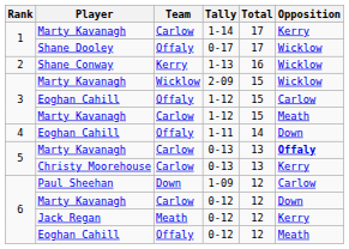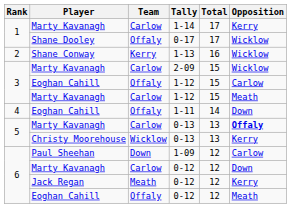 <table class="wikitable">
 <tr>
 <th>Rank</th>
 <th>Player</th>
 <th>Team</th>
 <th>Tally</th>
 <th>Total</th>
 <th>Opposition</th>
 </tr>
 <tr>
 <td rowspan=2 align=center>1</td>
 <td><a href='#'>Marty Kavanagh</a></td>
 <td><a href='#'>Carlow</a></td>
 <td align=center>1-14</td>
 <td align=center>17</td>
 <td><a href='#'>Kerry</a></td>
 </tr>
 <tr>
 <td><a href='#'>Shane Dooley</a></td>
 <td><a href='#'>Offaly</a></td>
 <td align=center>0-17</td>
 <td align=center>17</td>
 <td><a href='#'>Wicklow</a></td>
 </tr>
 <tr>
 <td rowspan=1 align=center>2</td>
 <td><a href='#'>Shane Conway</a></td>
 <td><a href='#'>Kerry</a></td>
 <td align=center>1-13</td>
 <td align=center>16</td>
 <td><a href='#'>Wicklow</a></td>
 </tr>
 <tr>
 <td rowspan=3 align=center>3</td>
 <td><a href='#'>Marty Kavanagh</a></td>
-<td><a href='#'>Wicklow</a></td>
+<td><a href='#'>Carlow</a></td>
 <td align=center>2-09</td>
 <td align=center>15</td>
 <td><a href='#'>Wicklow</a></td>
 </tr>
 <tr>
 <td><a href='#'>Eoghan Cahill</a></td>
 <td><a href='#'>Offaly</a></td>
 <td align=center>1-12</td>
 <td align=center>15</td>
 <td><a href='#'>Carlow</a></td>
 </tr>
 <tr>
 <td><a href='#'>Marty Kavanagh</a></td>
 <td><a href='#'>Carlow</a></td>
 <td align=center>1-12</td>
 <td align=center>15</td>
 <td><a href='#'>Meath</a></td>
 </tr>
 <tr>
 <td rowspan=1 align=center>4</td>
 <td><a href='#'>Eoghan Cahill</a></td>
 <td><a href='#'>Offaly</a></td>
 <td align=center>1-11</td>
 <td align=center>14</td>
 <td><a href='#'>Down</a></td>
 </tr>
 <tr>
 <td rowspan=2 align=center>5</td>
 <td><a href='#'>Marty Kavanagh</a></td>
 <td><a href='#'>Carlow</a></td>
 <td align=center>0-13</td>
 <td align=center>13</td>
 <td><strong><a href='#'>Offaly</a></strong></td>
 </tr>
 <tr>
 <td><a href='#'>Christy Moorehouse</a></td>
-<td><a href='#'>Carlow</a></td>
+<td><a href='#'>Wicklow</a></td>
 <td align=center>0-13</td>
 <td align=center>13</td>
 <td><a href='#'>Kerry</a></td>
 </tr>
 <tr>
 <td rowspan=4 align=center>6</td>
 <td><a href='#'>Paul Sheehan</a></td>
 <td><a href='#'>Down</a></td>
 <td align=center>1-09</td>
 <td align=center>12</td>
 <td><a href='#'>Carlow</a></td>
 </tr>
 <tr>
 <td><a href='#'>Marty Kavanagh</a></td>
 <td><a href='#'>Carlow</a></td>
 <td align=center>0-12</td>
 <td align=center>12</td>
 <td><a href='#'>Down</a></td>
 </tr>
 <tr>
 <td><a href='#'>Jack Regan</a></td>
 <td><a href='#'>Meath</a></td>
 <td align=center>0-12</td>
 <td align=center>12</td>
 <td><a href='#'>Kerry</a></td>
 </tr>
 <tr>
 <td><a href='#'>Eoghan Cahill</a></td>
 <td><a href='#'>Offaly</a></td>
 <td align=center>0-12</td>
 <td align=center>12</td>
 <td><a href='#'>Meath</a></td>
 </tr>
 </table>
